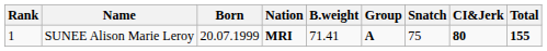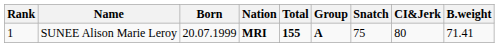 <table class="wikitable">
 <tr>
 <th>Rank</th>
 <th>Name</th>
 <th>Born</th>
 <th>Nation</th>
-<th>B.weight</th>
+<th>Total</th>
 <th>Group</th>
 <th>Snatch</th>
 <th>CI&Jerk</th>
-<th>Total</th>
+<th>B.weight</th>
 </tr>
 <tr>
 <td>1</td>
 <td>SUNEE Alison Marie Leroy</td>
 <td>20.07.1999</td>
 <td><strong>MRI</strong></td>
-<td>71.41</td>
+<td><strong>155</strong></td>
 <td><strong>A</strong></td>
 <td>75</td>
-<td><strong>80</strong></td>
-<td><strong>155</strong></td>
+<td>80</td>
+<td>71.41</td>
 </tr>
 </table>
